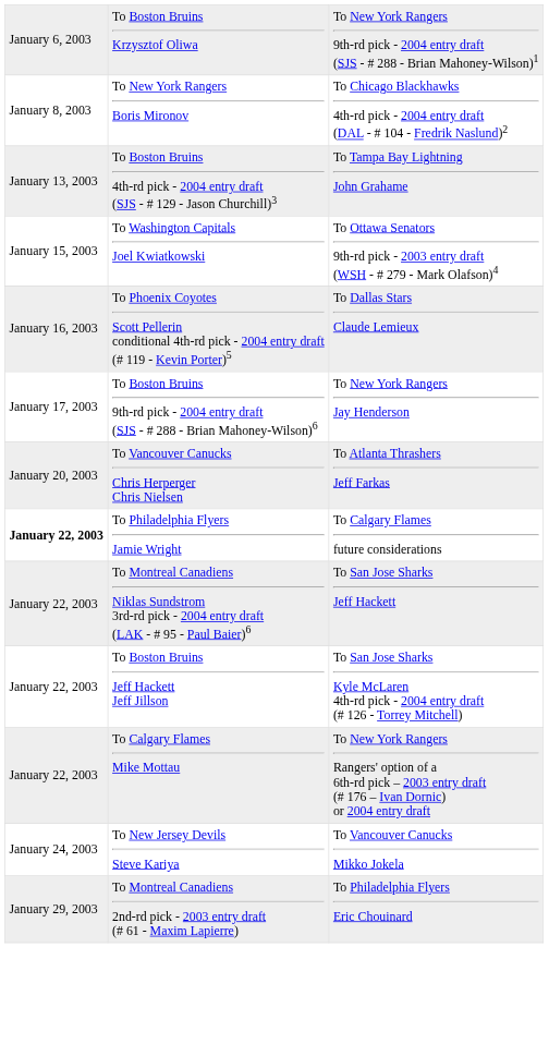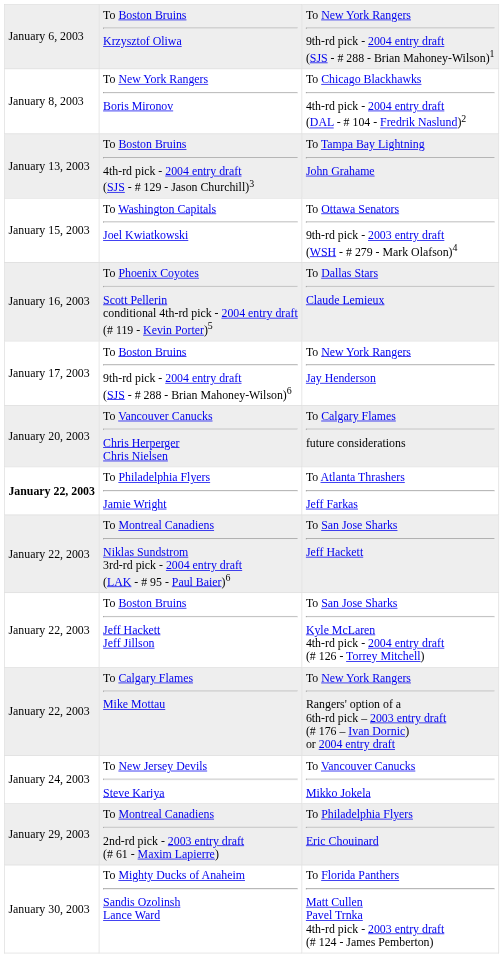 <table border=1 style="border-collapse:collapse" bordercolor="#DFDFDF"  cellpadding="5">
 <tr bgcolor="#eeeeee">
 <td>January 6, 2003</td>
 <td valign="top">To <a href='#'>Boston Bruins</a><hr><a href='#'>Krzysztof Oliwa</a></td>
 <td valign="top">To <a href='#'>New York Rangers</a><hr>9th-rd pick - <a href='#'>2004 entry draft</a><br>(<a href='#'>SJS</a> - # 288 - Brian Mahoney-Wilson)<sup>1</sup></td>
 </tr>
 <tr>
 <td>January 8, 2003</td>
 <td valign="top">To <a href='#'>New York Rangers</a><hr><a href='#'>Boris Mironov</a></td>
 <td valign="top">To <a href='#'>Chicago Blackhawks</a><hr>4th-rd pick - <a href='#'>2004 entry draft</a><br>(<a href='#'>DAL</a> - # 104 - <a href='#'>Fredrik Naslund</a>)<sup>2</sup></td>
 </tr>
 <tr bgcolor="#eeeeee">
 <td>January 13, 2003</td>
 <td valign="top">To <a href='#'>Boston Bruins</a><hr>4th-rd pick - <a href='#'>2004 entry draft</a><br>(<a href='#'>SJS</a> - # 129 - Jason Churchill)<sup>3</sup></td>
 <td valign="top">To <a href='#'>Tampa Bay Lightning</a><hr><a href='#'>John Grahame</a></td>
 </tr>
 <tr>
 <td>January 15, 2003</td>
 <td valign="top">To <a href='#'>Washington Capitals</a><hr><a href='#'>Joel Kwiatkowski</a></td>
 <td valign="top">To <a href='#'>Ottawa Senators</a><hr>9th-rd pick - <a href='#'>2003 entry draft</a><br>(<a href='#'>WSH</a> - # 279 - Mark Olafson)<sup>4</sup></td>
 </tr>
 <tr>
 </tr>
 <tr bgcolor="#eeeeee">
 <td>January 16, 2003</td>
 <td valign="top">To <a href='#'>Phoenix Coyotes</a><hr><a href='#'>Scott Pellerin</a><br>conditional 4th-rd pick - <a href='#'>2004 entry draft</a><br>(# 119 - <a href='#'>Kevin Porter</a>)<sup>5</sup></td>
 <td valign="top">To <a href='#'>Dallas Stars</a><hr><a href='#'>Claude Lemieux</a></td>
 </tr>
 <tr>
 <td>January 17, 2003</td>
 <td valign="top">To <a href='#'>Boston Bruins</a><hr>9th-rd pick - <a href='#'>2004 entry draft</a><br>(<a href='#'>SJS</a> - # 288 -  Brian Mahoney-Wilson)<sup>6</sup></td>
 <td valign="top">To <a href='#'>New York Rangers</a><hr><a href='#'>Jay Henderson</a></td>
 </tr>
 <tr bgcolor="#eeeeee">
 <td>January 20, 2003</td>
 <td valign="top">To <a href='#'>Vancouver Canucks</a><hr><a href='#'>Chris Herperger</a><br><a href='#'>Chris Nielsen</a></td>
-<td valign="top">To <a href='#'>Atlanta Thrashers</a><hr><a href='#'>Jeff Farkas</a></td>
+<td valign="top">To <a href='#'>Calgary Flames</a> <hr>future considerations</td>
 </tr>
 <tr>
 <td><strong>January 22, 2003</strong></td>
 <td valign="top">To <a href='#'>Philadelphia Flyers</a> <hr><a href='#'>Jamie Wright</a></td>
-<td valign="top">To <a href='#'>Calgary Flames</a> <hr>future considerations</td>
+<td valign="top">To <a href='#'>Atlanta Thrashers</a><hr><a href='#'>Jeff Farkas</a></td>
 </tr>
 <tr bgcolor="#eeeeee">
 <td>January 22, 2003</td>
 <td valign="top">To <a href='#'>Montreal Canadiens</a><hr><a href='#'>Niklas Sundstrom</a><br>3rd-rd pick - <a href='#'>2004 entry draft</a><br>(<a href='#'>LAK</a> - # 95 -  <a href='#'>Paul Baier</a>)<sup>6</sup></td>
 <td valign="top">To <a href='#'>San Jose Sharks</a><hr><a href='#'>Jeff Hackett</a></td>
 </tr>
 <tr>
 <td>January 22, 2003</td>
 <td valign="top">To <a href='#'>Boston Bruins</a><hr><a href='#'>Jeff Hackett</a><br><a href='#'>Jeff Jillson</a></td>
 <td valign="top">To <a href='#'>San Jose Sharks</a><hr><a href='#'>Kyle McLaren</a><br>4th-rd pick - <a href='#'>2004 entry draft</a><br>(# 126 - <a href='#'>Torrey Mitchell</a>)</td>
 </tr>
 <tr bgcolor="#eeeeee">
 <td>January 22, 2003</td>
 <td valign="top">To <a href='#'>Calgary Flames</a><hr><a href='#'>Mike Mottau</a></td>
 <td valign="top">To <a href='#'>New York Rangers</a><hr>Rangers' option of a<br>6th-rd pick – <a href='#'>2003 entry draft</a><br>(# 176 – <a href='#'>Ivan Dornic</a>)<br>or <a href='#'>2004 entry draft</a></td>
 </tr>
 <tr>
 <td>January 24, 2003</td>
 <td valign="top">To <a href='#'>New Jersey Devils</a> <hr><a href='#'>Steve Kariya</a></td>
 <td valign="top">To <a href='#'>Vancouver Canucks</a> <hr><a href='#'>Mikko Jokela</a></td>
 </tr>
 <tr bgcolor="#eeeeee">
 <td>January 29, 2003</td>
 <td valign="top">To <a href='#'>Montreal Canadiens</a><hr>2nd-rd pick - <a href='#'>2003 entry draft</a><br>(# 61 -  <a href='#'>Maxim Lapierre</a>)</td>
 <td valign="top">To <a href='#'>Philadelphia Flyers</a><hr><a href='#'>Eric Chouinard</a></td>
 </tr>
+<tr>
+<td>January 30, 2003</td>
+<td valign="top">To <a href='#'>Mighty Ducks of Anaheim</a><hr><a href='#'>Sandis Ozolinsh</a><br><a href='#'>Lance Ward</a></td>
+<td valign="top">To <a href='#'>Florida Panthers</a><hr><a href='#'>Matt Cullen</a><br><a href='#'>Pavel Trnka</a><br>4th-rd pick - <a href='#'>2003 entry draft</a><br>(# 124 - James Pemberton)</td>
+</tr>
 </table>
